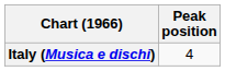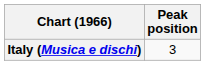 <table class="wikitable plainrowheaders" style="text-align:center">
 <tr>
 <th scope="col">Chart (1966)</th>
 <th scope="col">Peak<br>position</th>
 </tr>
 <tr>
 <th scope="row">Italy (<em><a href='#'>Musica e dischi</a></em>)</th>
-<td>4</td>
+<td>3</td>
 </tr>
 </table>
